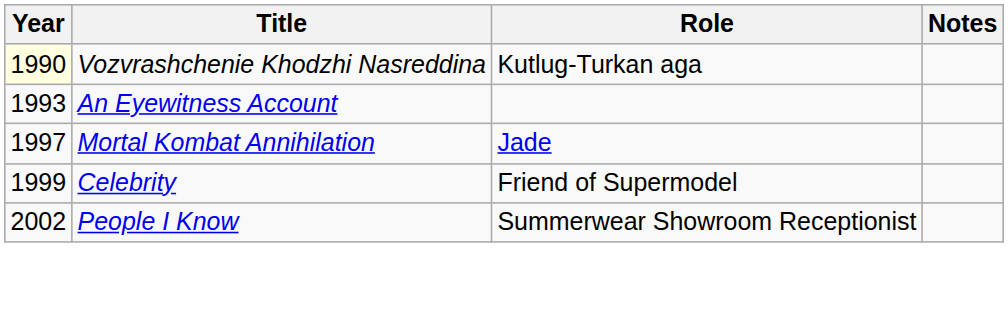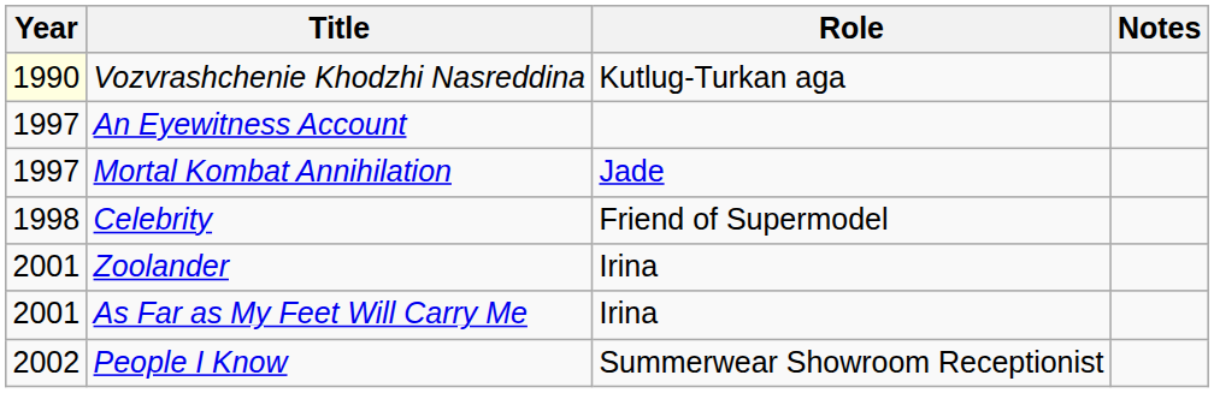 <table class="wikitable sortable">
 <tr>
 <th>Year</th>
 <th>Title</th>
 <th>Role</th>
 <th>Notes</th>
 </tr>
 <tr>
 <td style="background: lightyellow;">1990</td>
 <td><em>Vozvrashchenie Khodzhi Nasreddina</em></td>
 <td>Kutlug-Turkan aga</td>
 <td></td>
 </tr>
 <tr>
-<td>1993</td>
+<td>1997</td>
 <td><em><a href='#'>An Eyewitness Account</a></em></td>
 <td></td>
 <td></td>
 </tr>
 <tr>
 <td>1997</td>
 <td><em><a href='#'>Mortal Kombat Annihilation</a></em></td>
 <td><a href='#'>Jade</a></td>
 <td></td>
 </tr>
 <tr>
-<td>1999</td>
+<td>1998</td>
 <td><em><a href='#'>Celebrity</a></em></td>
 <td>Friend of Supermodel</td>
+<td></td>
+</tr>
+<tr>
+<td>2001</td>
+<td><em><a href='#'>Zoolander</a></em></td>
+<td>Irina</td>
+<td></td>
+</tr>
+<tr>
+<td>2001</td>
+<td><em><a href='#'>As Far as My Feet Will Carry Me</a></em></td>
+<td>Irina</td>
 <td></td>
 </tr>
 <tr>
 <td>2002</td>
 <td><em><a href='#'>People I Know</a></em></td>
 <td>Summerwear Showroom Receptionist</td>
 <td></td>
 </tr>
 </table>
